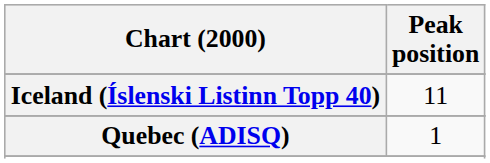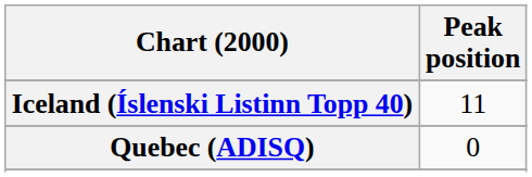 <table class="wikitable sortable plainrowheaders" style="text-align:center">
 <tr>
 <th>Chart (2000)</th>
 <th>Peak<br>position</th>
 </tr>
 <tr>
 </tr>
 <tr>
 </tr>
 <tr>
 </tr>
 <tr>
 </tr>
 <tr>
 <th scope="row">Iceland (<a href='#'>Íslenski Listinn Topp 40</a>)</th>
 <td>11</td>
 </tr>
 <tr>
 </tr>
 <tr>
 <th scope="row">Quebec (<a href='#'>ADISQ</a>)</th>
-<td>1</td>
+<td>0</td>
 </tr>
 <tr>
 </tr>
 <tr>
 </tr>
 <tr>
 </tr>
 <tr>
 </tr>
 <tr>
 </tr>
 <tr>
 </tr>
 <tr>
 </tr>
 <tr>
 </tr>
 </table>
